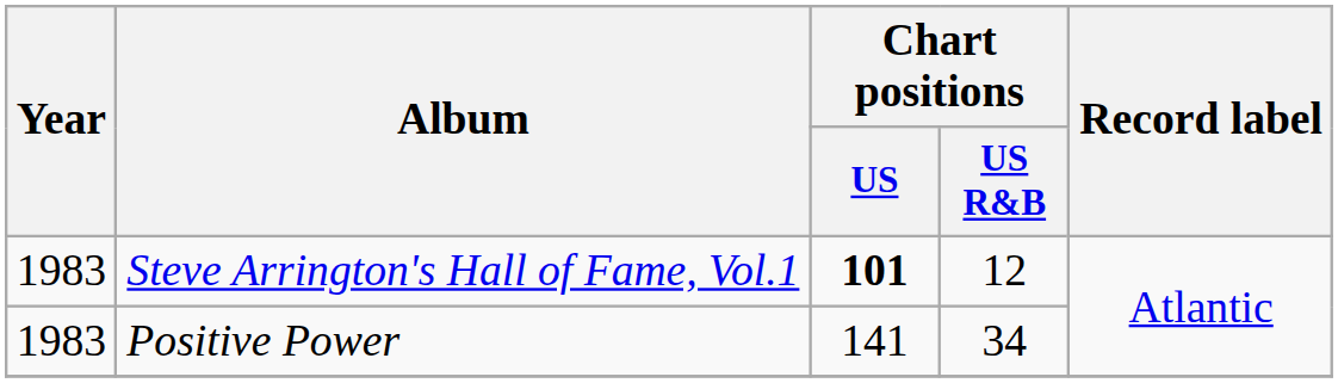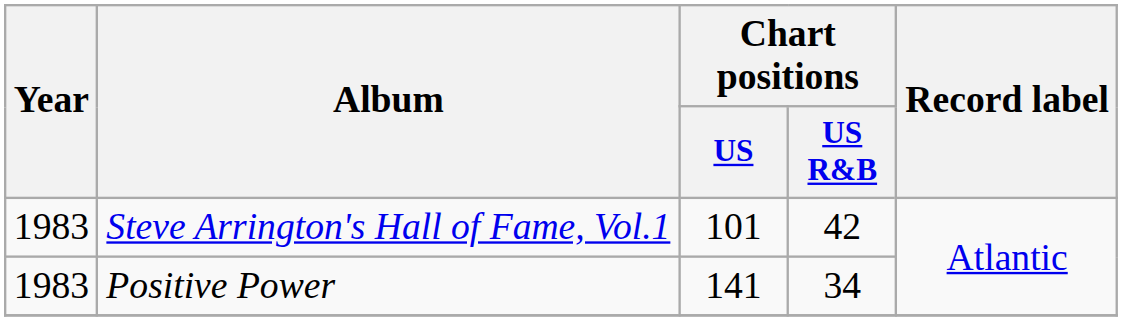 <table class="wikitable" style="text-align:center;">
 <tr>
 <th rowspan="2">Year</th>
 <th rowspan="2">Album</th>
 <th colspan="2">Chart positions</th>
 <th rowspan="2">Record label</th>
 </tr>
 <tr style="font-size:smaller;">
 <th width="40"><a href='#'>US</a><br></th>
 <th width="40"><a href='#'>US R&B</a><br></th>
 </tr>
 <tr>
 <td rowspan="1">1983</td>
 <td align="left"><em><a href='#'>Steve Arrington's Hall of Fame, Vol.1</a></em></td>
-<td><strong>101</strong></td>
-<td>12</td>
+<td>101</td>
+<td>42</td>
 <td rowspan="2"><a href='#'>Atlantic</a></td>
 </tr>
 <tr>
 <td rowspan="1">1983</td>
 <td align="left"><em>Positive Power</em></td>
 <td>141</td>
 <td>34</td>
 </tr>
 <tr>
 </tr>
 </table>
